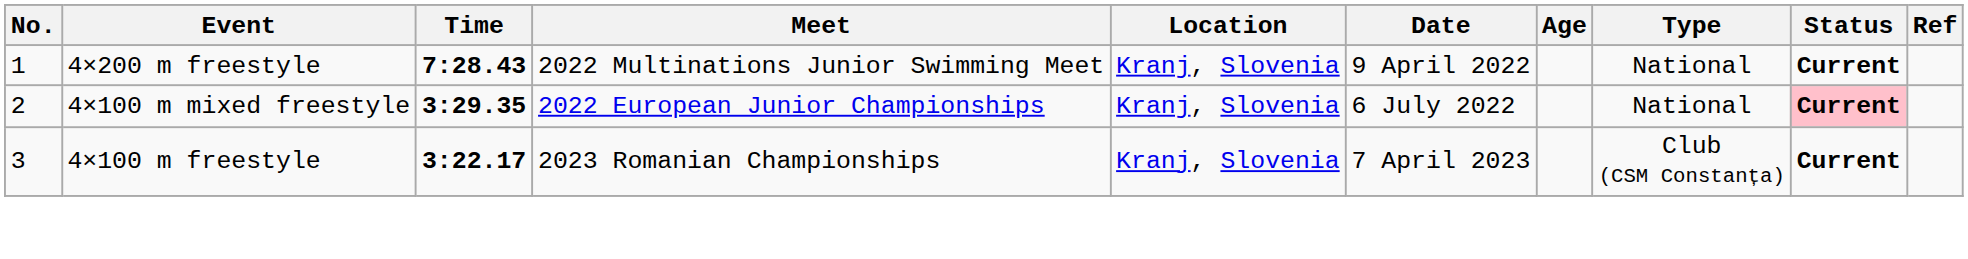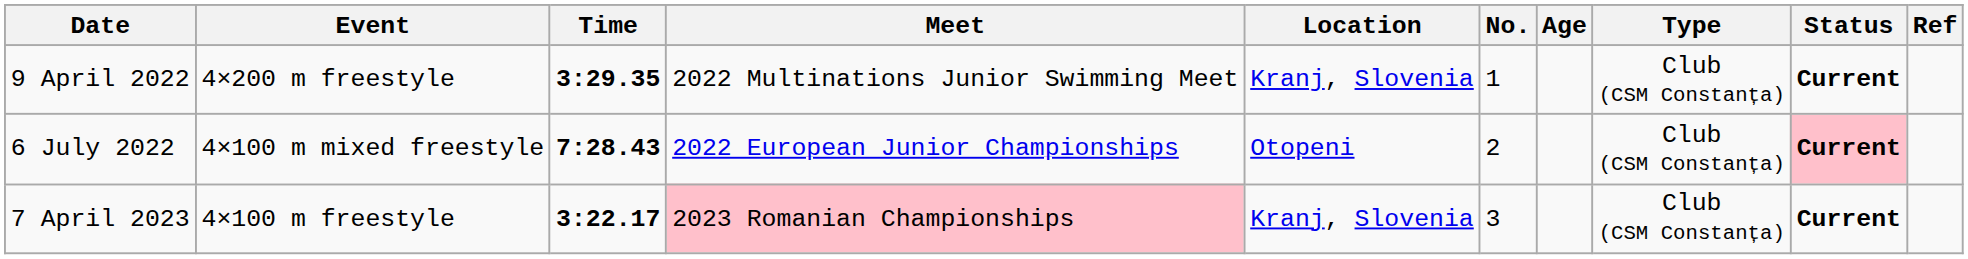 <table class="wikitable">
 <tr>
-<th>No.</th>
+<th>Date</th>
 <th>Event</th>
 <th>Time</th>
 <th>Meet</th>
 <th>Location</th>
-<th>Date</th>
+<th>No.</th>
 <th>Age</th>
 <th>Type</th>
 <th>Status</th>
 <th>Ref</th>
 </tr>
 <tr>
-<td>1</td>
+<td>9 April 2022</td>
 <td>4×200 m freestyle</td>
-<td style="text-align:center;"><strong>7:28.43</strong></td>
+<td style="text-align:center;"><strong>3:29.35</strong></td>
 <td>2022 Multinations Junior Swimming Meet</td>
 <td><a href='#'>Kranj</a>, <a href='#'>Slovenia</a></td>
-<td>9 April 2022</td>
+<td>1</td>
 <td style="text-align:center;"></td>
-<td style="text-align:center;">National</td>
+<td style="text-align:center;">Club<br><small>(CSM Constanța)</small></td>
 <td><strong>Current</strong></td>
 <td style="text-align:center;"></td>
 </tr>
 <tr>
+<td>6 July 2022</td>
+<td>4×100 m mixed freestyle</td>
+<td style="text-align:center;"><strong>7:28.43</strong></td>
+<td><a href='#'>2022 European Junior Championships</a></td>
+<td><a href='#'>Otopeni</a></td>
 <td>2</td>
-<td>4×100 m mixed freestyle</td>
-<td style="text-align:center;"><strong>3:29.35</strong></td>
-<td><a href='#'>2022 European Junior Championships</a></td>
-<td><a href='#'>Kranj</a>, <a href='#'>Slovenia</a></td>
-<td>6 July 2022</td>
 <td style="text-align:center;"></td>
-<td style="text-align:center;">National</td>
+<td style="text-align:center;">Club<br><small>(CSM Constanța)</small></td>
 <td style="background: pink;"><strong>Current</strong></td>
 <td style="text-align:center;"></td>
 </tr>
 <tr>
-<td>3</td>
+<td>7 April 2023</td>
 <td>4×100 m freestyle</td>
 <td style="text-align:center;"><strong>3:22.17</strong></td>
-<td>2023 Romanian Championships</td>
+<td style="background: pink;">2023 Romanian Championships</td>
 <td><a href='#'>Kranj</a>, <a href='#'>Slovenia</a></td>
-<td>7 April 2023</td>
+<td>3</td>
 <td style="text-align:center;"></td>
 <td style="text-align:center;">Club<br><small>(CSM Constanța)</small></td>
 <td><strong>Current</strong></td>
 <td style="text-align:center;"></td>
 </tr>
 </table>
